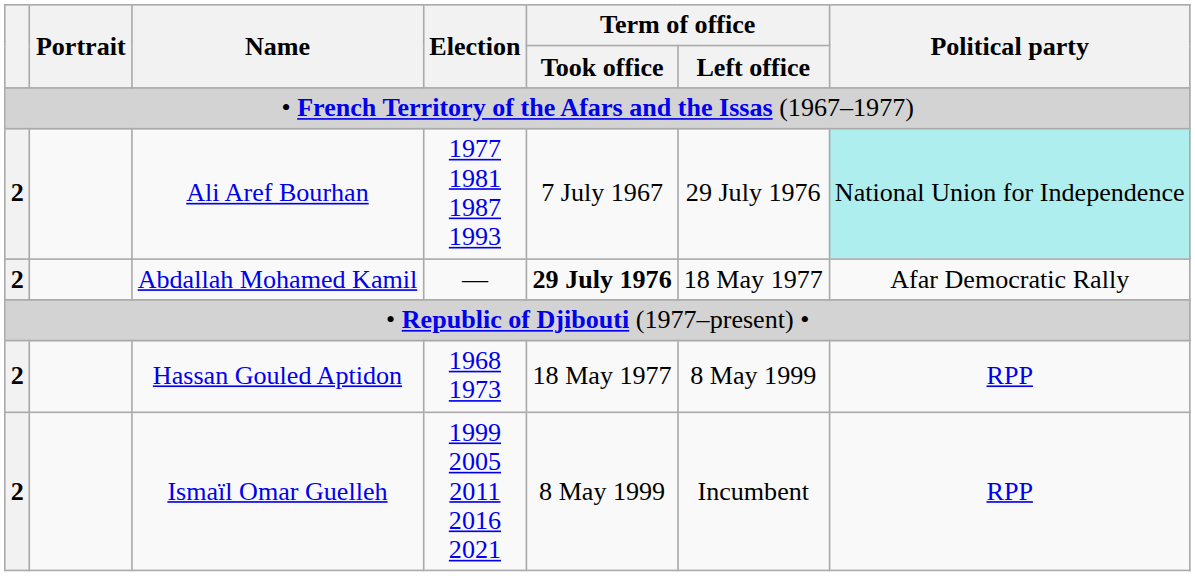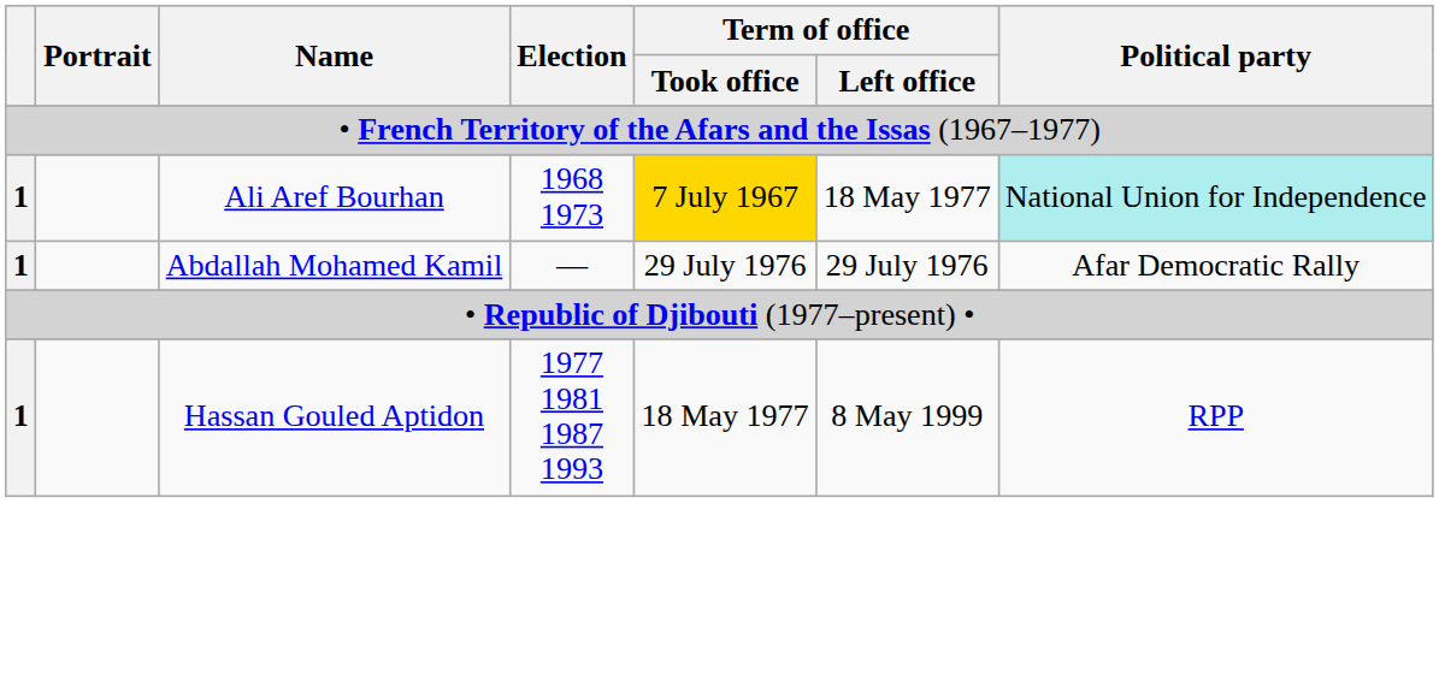 <table class="wikitable" style="text-align:center">
 <tr>
 <th rowspan="2"></th>
 <th rowspan="2">Portrait</th>
 <th rowspan="2">Name<br></th>
 <th rowspan="2">Election</th>
 <th colspan="2">Term of office</th>
 <th rowspan="2">Political party</th>
 </tr>
 <tr>
 <th>Took office</th>
 <th>Left office</th>
 </tr>
 <tr>
 <td colspan="7" bgcolor="lightgrey" align="center"> • <strong><a href='#'>French Territory of the Afars and the Issas</a></strong> (1967–1977)</td>
 </tr>
 <tr>
-<th style="background:#; color:;">2</th>
+<th style="background:#; color:;">1</th>
 <td></td>
 <td><a href='#'>Ali Aref Bourhan</a><br></td>
-<td><a href='#'>1977</a><br><a href='#'>1981</a><br><a href='#'>1987</a><br><a href='#'>1993</a></td>
-<td>7 July 1967</td>
-<td>29 July 1976</td>
+<td><a href='#'>1968</a><br><a href='#'>1973</a></td>
+<td style="background: gold;">7 July 1967</td>
+<td>18 May 1977</td>
 <td style="background: paleturquoise;">National Union for Independence</td>
 </tr>
 <tr>
-<th style="background:#; color:;">2</th>
+<th style="background:#; color:;">1</th>
 <td></td>
 <td><a href='#'>Abdallah Mohamed Kamil</a><br></td>
 <td>—</td>
-<td><strong>29 July 1976</strong></td>
-<td>18 May 1977</td>
+<td>29 July 1976</td>
+<td>29 July 1976</td>
 <td>Afar Democratic Rally</td>
 </tr>
 <tr>
 <td colspan="7" bgcolor="lightgrey" align="center"> • <strong><a href='#'>Republic of Djibouti</a></strong> (1977–present) • </td>
 </tr>
 <tr>
-<th>2</th>
+<th>1</th>
 <td></td>
 <td><a href='#'>Hassan Gouled Aptidon</a><br></td>
-<td><a href='#'>1968</a><br><a href='#'>1973</a></td>
+<td><a href='#'>1977</a><br><a href='#'>1981</a><br><a href='#'>1987</a><br><a href='#'>1993</a></td>
 <td>18 May 1977</td>
 <td>8 May 1999</td>
 <td><a href='#'>RPP</a></td>
 </tr>
-<tr>
-<th>2</th>
-<td></td>
-<td><a href='#'>Ismaïl Omar Guelleh</a><br></td>
-<td><a href='#'>1999</a><br><a href='#'>2005</a><br><a href='#'>2011</a><br><a href='#'>2016</a><br><a href='#'>2021</a></td>
-<td>8 May 1999</td>
-<td>Incumbent</td>
-<td><a href='#'>RPP</a></td>
-</tr>
 </table>
